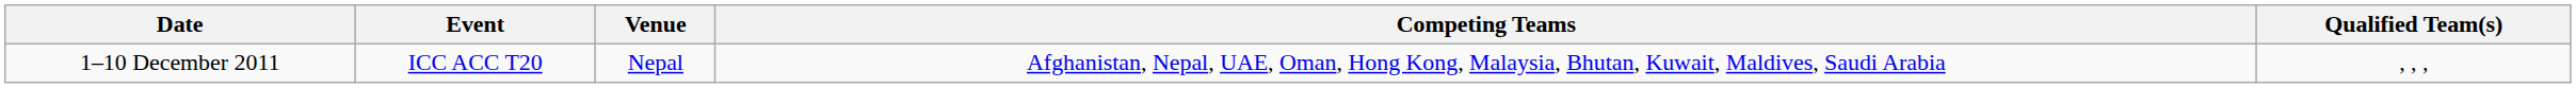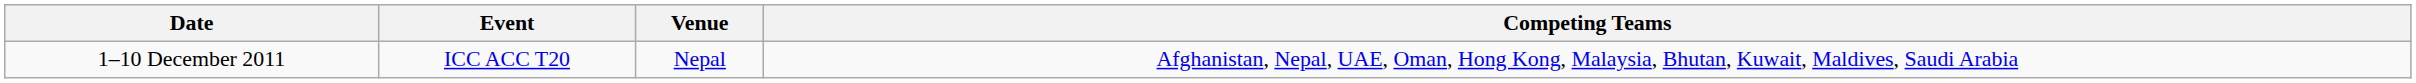 <table class="wikitable" style="font-size:90%; width: 100%; text-align: center;">
 <tr>
 <th>Date</th>
 <th>Event</th>
 <th>Venue</th>
 <th>Competing Teams</th>
-<th>Qualified Team(s)</th>
 </tr>
 <tr>
 <td>1–10 December 2011</td>
 <td><a href='#'>ICC ACC T20</a></td>
 <td> <a href='#'>Nepal</a></td>
 <td><a href='#'>Afghanistan</a>, <a href='#'>Nepal</a>, <a href='#'>UAE</a>, <a href='#'>Oman</a>, <a href='#'>Hong Kong</a>, <a href='#'>Malaysia</a>, <a href='#'>Bhutan</a>, <a href='#'>Kuwait</a>, <a href='#'>Maldives</a>, <a href='#'>Saudi Arabia</a></td>
-<td>, , , </td>
 </tr>
 </table>
